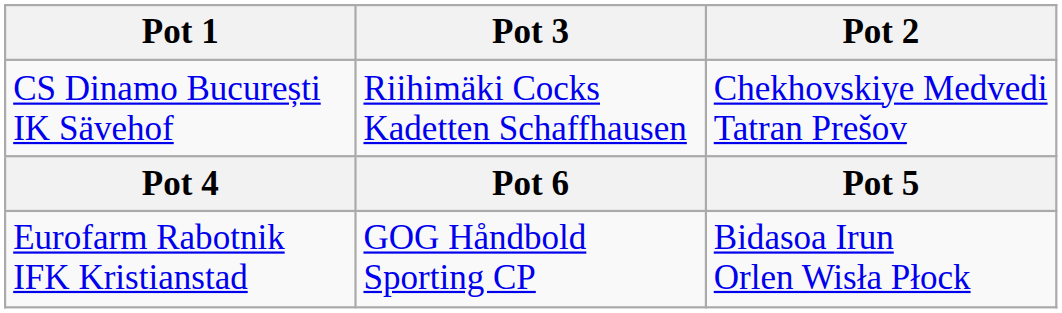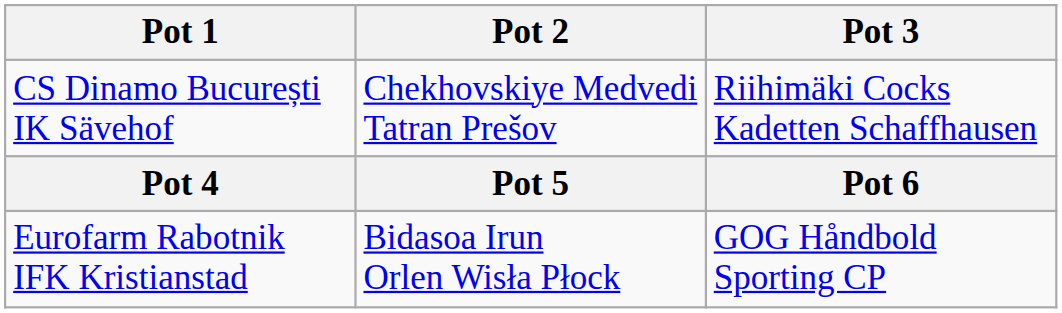 <table class="wikitable">
 <tr>
 <th style="width:33.3%;">Pot 1</th>
+<th style="width:33.3%;">Pot 2</th>
 <th style="width:33.3%;">Pot 3</th>
-<th style="width:33.3%;">Pot 2</th>
 </tr>
 <tr>
 <td valign="top"> <a href='#'>CS Dinamo București</a><br> <a href='#'>IK Sävehof</a></td>
+<td valign="top"> <a href='#'>Chekhovskiye Medvedi</a><br> <a href='#'>Tatran Prešov</a></td>
 <td valign="top"> <a href='#'>Riihimäki Cocks</a><br> <a href='#'>Kadetten Schaffhausen</a></td>
-<td valign="top"> <a href='#'>Chekhovskiye Medvedi</a><br> <a href='#'>Tatran Prešov</a></td>
 </tr>
 <tr>
 <th>Pot 4</th>
+<th>Pot 5</th>
 <th>Pot 6</th>
-<th>Pot 5</th>
 </tr>
 <tr>
 <td valign="top"> <a href='#'>Eurofarm Rabotnik</a><br> <a href='#'>IFK Kristianstad</a></td>
+<td valign="top"> <a href='#'>Bidasoa Irun</a><br> <a href='#'>Orlen Wisła Płock</a></td>
 <td valign="top"> <a href='#'>GOG Håndbold</a><br> <a href='#'>Sporting CP</a></td>
-<td valign="top"> <a href='#'>Bidasoa Irun</a><br> <a href='#'>Orlen Wisła Płock</a></td>
 </tr>
 </table>
